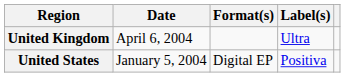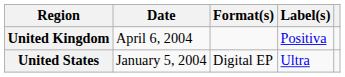 <table class="wikitable plainrowheaders">
 <tr>
 <th scope="col">Region</th>
 <th scope="col">Date</th>
 <th scope="col">Format(s)</th>
 <th scope="col">Label(s)</th>
 <th scope="col"></th>
 </tr>
 <tr>
 <th scope="row">United Kingdom</th>
 <td>April 6, 2004</td>
 <td></td>
-<td><a href='#'>Ultra</a></td>
+<td><a href='#'>Positiva</a></td>
 <td></td>
 </tr>
 <tr>
 <th scope="row">United States</th>
 <td>January 5, 2004</td>
 <td>Digital EP</td>
-<td><a href='#'>Positiva</a></td>
+<td><a href='#'>Ultra</a></td>
 <td></td>
 </tr>
 </table>
